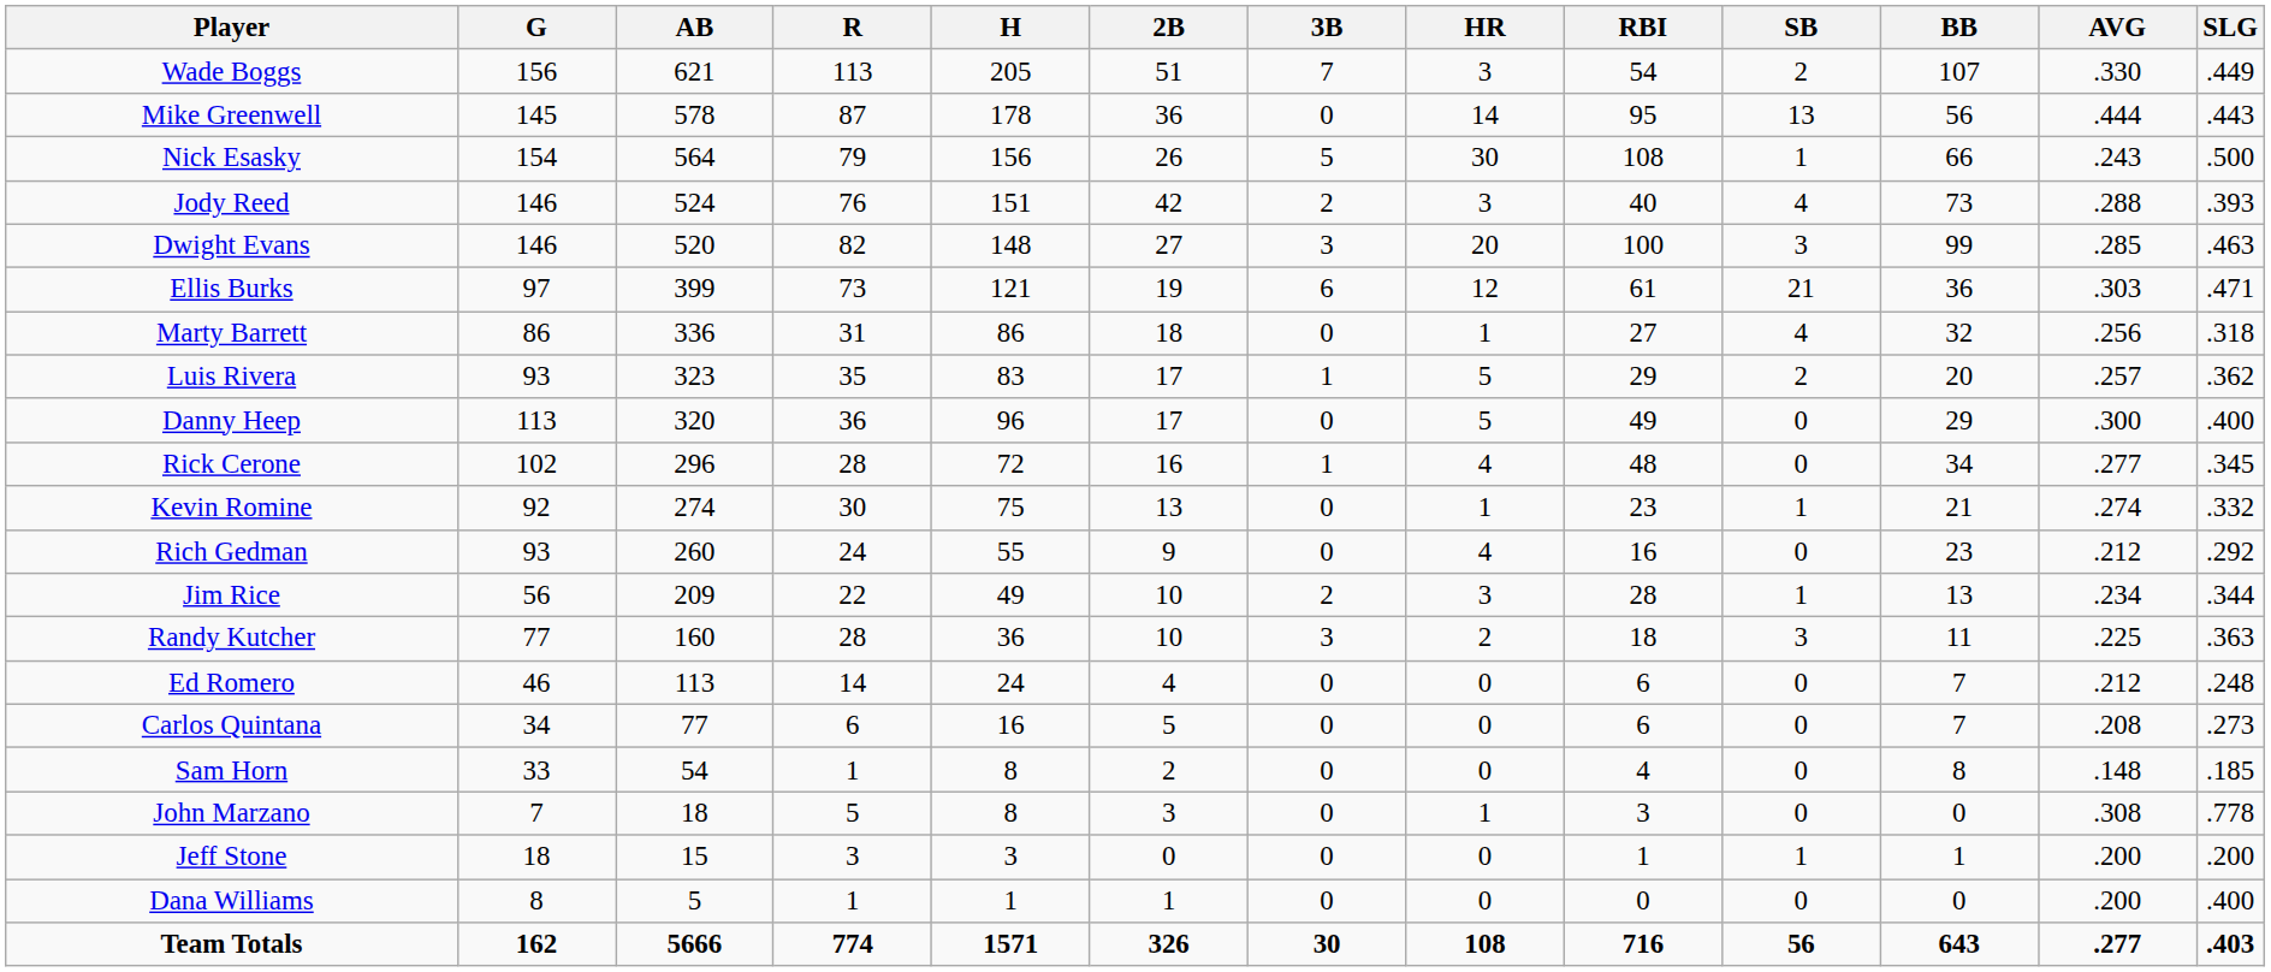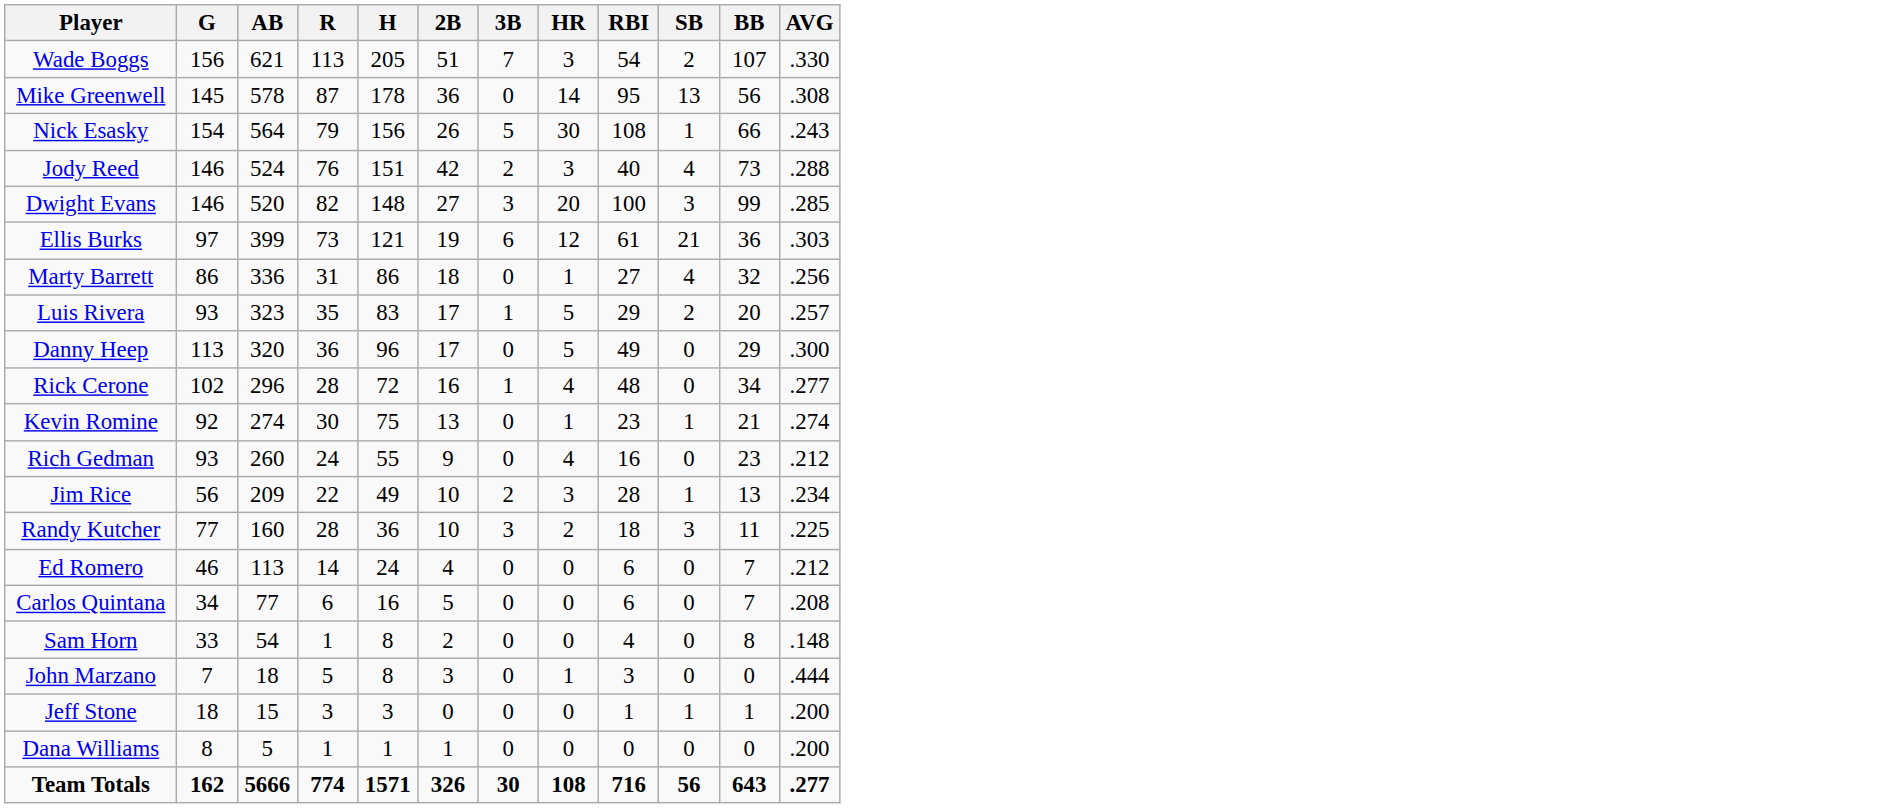 <table class=wikitable style="text-align:center">
 <tr>
 <th bgcolor=#DDDDFF; width="20%">Player</th>
 <th bgcolor=#DDDDFF; width="7%">G</th>
 <th bgcolor=#DDDDFF; width="7%">AB</th>
 <th bgcolor=#DDDDFF; width="7%">R</th>
 <th bgcolor=#DDDDFF; width="7%">H</th>
 <th bgcolor=#DDDDFF; width="7%">2B</th>
 <th bgcolor=#DDDDFF; width="7%">3B</th>
 <th bgcolor=#DDDDFF; width="7%">HR</th>
 <th bgcolor=#DDDDFF; width="7%">RBI</th>
 <th bgcolor=#DDDDFF; width="7%">SB</th>
 <th bgcolor=#DDDDFF; width="7%">BB</th>
 <th bgcolor=#DDDDFF; width="7%">AVG</th>
-<th bgcolor=#DDDDFF; width="7%">SLG</th>
 </tr>
 <tr>
 <td><a href='#'>Wade Boggs</a></td>
 <td>156</td>
 <td>621</td>
 <td>113</td>
 <td>205</td>
 <td>51</td>
 <td>7</td>
 <td>3</td>
 <td>54</td>
 <td>2</td>
 <td>107</td>
 <td>.330</td>
-<td>.449</td>
 </tr>
 <tr>
 <td><a href='#'>Mike Greenwell</a></td>
 <td>145</td>
 <td>578</td>
 <td>87</td>
 <td>178</td>
 <td>36</td>
 <td>0</td>
 <td>14</td>
 <td>95</td>
 <td>13</td>
 <td>56</td>
-<td>.444</td>
-<td>.443</td>
+<td>.308</td>
 </tr>
 <tr>
 <td><a href='#'>Nick Esasky</a></td>
 <td>154</td>
 <td>564</td>
 <td>79</td>
 <td>156</td>
 <td>26</td>
 <td>5</td>
 <td>30</td>
 <td>108</td>
 <td>1</td>
 <td>66</td>
 <td>.243</td>
-<td>.500</td>
 </tr>
 <tr>
 <td><a href='#'>Jody Reed</a></td>
 <td>146</td>
 <td>524</td>
 <td>76</td>
 <td>151</td>
 <td>42</td>
 <td>2</td>
 <td>3</td>
 <td>40</td>
 <td>4</td>
 <td>73</td>
 <td>.288</td>
-<td>.393</td>
 </tr>
 <tr>
 <td><a href='#'>Dwight Evans</a></td>
 <td>146</td>
 <td>520</td>
 <td>82</td>
 <td>148</td>
 <td>27</td>
 <td>3</td>
 <td>20</td>
 <td>100</td>
 <td>3</td>
 <td>99</td>
 <td>.285</td>
-<td>.463</td>
 </tr>
 <tr>
 <td><a href='#'>Ellis Burks</a></td>
 <td>97</td>
 <td>399</td>
 <td>73</td>
 <td>121</td>
 <td>19</td>
 <td>6</td>
 <td>12</td>
 <td>61</td>
 <td>21</td>
 <td>36</td>
 <td>.303</td>
-<td>.471</td>
 </tr>
 <tr>
 <td><a href='#'>Marty Barrett</a></td>
 <td>86</td>
 <td>336</td>
 <td>31</td>
 <td>86</td>
 <td>18</td>
 <td>0</td>
 <td>1</td>
 <td>27</td>
 <td>4</td>
 <td>32</td>
 <td>.256</td>
-<td>.318</td>
 </tr>
 <tr>
 <td><a href='#'>Luis Rivera</a></td>
 <td>93</td>
 <td>323</td>
 <td>35</td>
 <td>83</td>
 <td>17</td>
 <td>1</td>
 <td>5</td>
 <td>29</td>
 <td>2</td>
 <td>20</td>
 <td>.257</td>
-<td>.362</td>
 </tr>
 <tr>
 <td><a href='#'>Danny Heep</a></td>
 <td>113</td>
 <td>320</td>
 <td>36</td>
 <td>96</td>
 <td>17</td>
 <td>0</td>
 <td>5</td>
 <td>49</td>
 <td>0</td>
 <td>29</td>
 <td>.300</td>
-<td>.400</td>
 </tr>
 <tr>
 <td><a href='#'>Rick Cerone</a></td>
 <td>102</td>
 <td>296</td>
 <td>28</td>
 <td>72</td>
 <td>16</td>
 <td>1</td>
 <td>4</td>
 <td>48</td>
 <td>0</td>
 <td>34</td>
 <td>.277</td>
-<td>.345</td>
 </tr>
 <tr>
 <td><a href='#'>Kevin Romine</a></td>
 <td>92</td>
 <td>274</td>
 <td>30</td>
 <td>75</td>
 <td>13</td>
 <td>0</td>
 <td>1</td>
 <td>23</td>
 <td>1</td>
 <td>21</td>
 <td>.274</td>
-<td>.332</td>
 </tr>
 <tr>
 <td><a href='#'>Rich Gedman</a></td>
 <td>93</td>
 <td>260</td>
 <td>24</td>
 <td>55</td>
 <td>9</td>
 <td>0</td>
 <td>4</td>
 <td>16</td>
 <td>0</td>
 <td>23</td>
 <td>.212</td>
-<td>.292</td>
 </tr>
 <tr>
 <td><a href='#'>Jim Rice</a></td>
 <td>56</td>
 <td>209</td>
 <td>22</td>
 <td>49</td>
 <td>10</td>
 <td>2</td>
 <td>3</td>
 <td>28</td>
 <td>1</td>
 <td>13</td>
 <td>.234</td>
-<td>.344</td>
 </tr>
 <tr>
 <td><a href='#'>Randy Kutcher</a></td>
 <td>77</td>
 <td>160</td>
 <td>28</td>
 <td>36</td>
 <td>10</td>
 <td>3</td>
 <td>2</td>
 <td>18</td>
 <td>3</td>
 <td>11</td>
 <td>.225</td>
-<td>.363</td>
 </tr>
 <tr>
 <td><a href='#'>Ed Romero</a></td>
 <td>46</td>
 <td>113</td>
 <td>14</td>
 <td>24</td>
 <td>4</td>
 <td>0</td>
 <td>0</td>
 <td>6</td>
 <td>0</td>
 <td>7</td>
 <td>.212</td>
-<td>.248</td>
 </tr>
 <tr>
 <td><a href='#'>Carlos Quintana</a></td>
 <td>34</td>
 <td>77</td>
 <td>6</td>
 <td>16</td>
 <td>5</td>
 <td>0</td>
 <td>0</td>
 <td>6</td>
 <td>0</td>
 <td>7</td>
 <td>.208</td>
-<td>.273</td>
 </tr>
 <tr>
 <td><a href='#'>Sam Horn</a></td>
 <td>33</td>
 <td>54</td>
 <td>1</td>
 <td>8</td>
 <td>2</td>
 <td>0</td>
 <td>0</td>
 <td>4</td>
 <td>0</td>
 <td>8</td>
 <td>.148</td>
-<td>.185</td>
 </tr>
 <tr>
 <td><a href='#'>John Marzano</a></td>
 <td>7</td>
 <td>18</td>
 <td>5</td>
 <td>8</td>
 <td>3</td>
 <td>0</td>
 <td>1</td>
 <td>3</td>
 <td>0</td>
 <td>0</td>
-<td>.308</td>
-<td>.778</td>
+<td>.444</td>
 </tr>
 <tr>
 <td><a href='#'>Jeff Stone</a></td>
 <td>18</td>
 <td>15</td>
 <td>3</td>
 <td>3</td>
 <td>0</td>
 <td>0</td>
 <td>0</td>
 <td>1</td>
 <td>1</td>
 <td>1</td>
-<td>.200</td>
 <td>.200</td>
 </tr>
 <tr>
 <td><a href='#'>Dana Williams</a></td>
 <td>8</td>
 <td>5</td>
 <td>1</td>
 <td>1</td>
 <td>1</td>
 <td>0</td>
 <td>0</td>
 <td>0</td>
 <td>0</td>
 <td>0</td>
 <td>.200</td>
-<td>.400</td>
 </tr>
 <tr>
 <td><strong>Team Totals</strong></td>
 <td><strong>162</strong></td>
 <td><strong>5666</strong></td>
 <td><strong>774</strong></td>
 <td><strong>1571</strong></td>
 <td><strong>326</strong></td>
 <td><strong>30</strong></td>
 <td><strong>108</strong></td>
 <td><strong>716</strong></td>
 <td><strong>56</strong></td>
 <td><strong>643</strong></td>
 <td><strong>.277</strong></td>
-<td><strong>.403</strong></td>
 </tr>
 </table>
